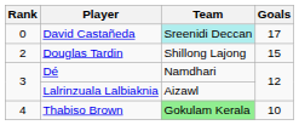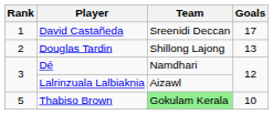 <table class="wikitable sortable" style="text-align:center">
 <tr>
 <th>Rank</th>
 <th>Player</th>
 <th>Team</th>
 <th>Goals</th>
 </tr>
 <tr>
-<td>0</td>
+<td>1</td>
 <td align="left"> <a href='#'>David Castañeda</a></td>
-<td align="left" style="background: paleturquoise;">Sreenidi Deccan</td>
+<td align="left">Sreenidi Deccan</td>
 <td>17</td>
 </tr>
 <tr>
 <td>2</td>
 <td align="left"> <a href='#'>Douglas Tardin</a></td>
 <td align="left">Shillong Lajong</td>
-<td>15</td>
+<td>13</td>
 </tr>
 <tr>
 <td rowspan="2">3</td>
 <td align="left"> <a href='#'>Dé</a></td>
 <td align="left">Namdhari</td>
 <td rowspan="2">12</td>
 </tr>
 <tr>
 <td align="left"> <a href='#'>Lalrinzuala Lalbiaknia</a></td>
 <td align="left">Aizawl</td>
 </tr>
 <tr>
-<td>4</td>
+<td>5</td>
 <td align="left"> <a href='#'>Thabiso Brown</a></td>
 <td align="left" style="background: lightgreen;">Gokulam Kerala</td>
 <td>10</td>
 </tr>
 </table>
